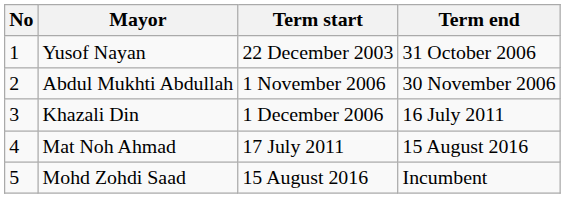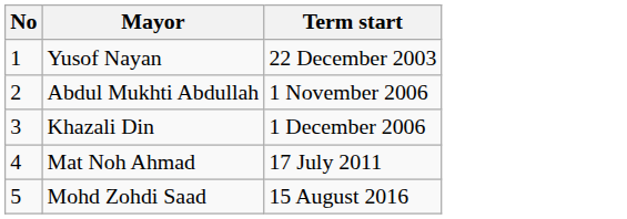 <table class=wikitable>
 <tr>
 <th>No</th>
 <th>Mayor</th>
 <th>Term start</th>
-<th>Term end</th>
 </tr>
 <tr>
 <td>1</td>
 <td>Yusof Nayan</td>
 <td>22 December 2003</td>
-<td>31 October 2006</td>
 </tr>
 <tr>
 <td>2</td>
 <td>Abdul Mukhti Abdullah</td>
 <td>1 November 2006</td>
-<td>30 November 2006</td>
 </tr>
 <tr>
 <td>3</td>
 <td>Khazali Din</td>
 <td>1 December 2006</td>
-<td>16 July 2011</td>
 </tr>
 <tr>
 <td>4</td>
 <td>Mat Noh Ahmad</td>
 <td>17 July 2011</td>
-<td>15 August 2016</td>
 </tr>
 <tr>
 <td>5</td>
 <td>Mohd Zohdi Saad</td>
 <td>15 August 2016</td>
-<td>Incumbent</td>
 </tr>
 </table>
